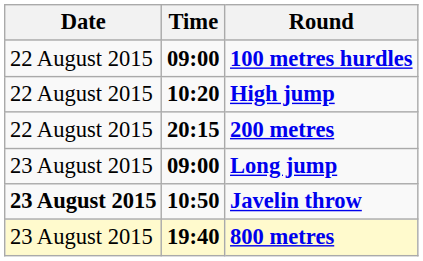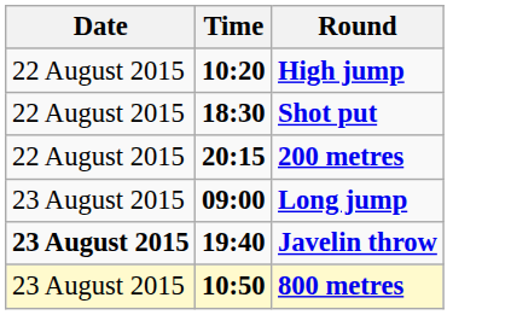 <table class="wikitable">
 <tr>
 <th>Date</th>
 <th>Time</th>
 <th>Round</th>
 </tr>
 <tr>
 <td>22 August 2015</td>
-<td><strong>09:00</strong></td>
-<td><strong><a href='#'>100 metres hurdles</a></strong></td>
+<td><strong>10:20</strong></td>
+<td><strong><a href='#'>High jump</a></strong></td>
 </tr>
 <tr>
 <td>22 August 2015</td>
-<td><strong>10:20</strong></td>
-<td><strong><a href='#'>High jump</a></strong></td>
+<td><strong>18:30</strong></td>
+<td><strong><a href='#'>Shot put</a></strong></td>
 </tr>
 <tr>
 <td>22 August 2015</td>
 <td><strong>20:15</strong></td>
 <td><strong><a href='#'>200 metres</a></strong></td>
 </tr>
 <tr>
 <td>23 August 2015</td>
 <td><strong>09:00</strong></td>
 <td><strong><a href='#'>Long jump</a></strong></td>
 </tr>
 <tr>
 <td><strong>23 August 2015</strong></td>
-<td><strong>10:50</strong></td>
+<td><strong>19:40</strong></td>
 <td><strong><a href='#'>Javelin throw</a></strong></td>
 </tr>
 <tr style=background:lemonchiffon>
 <td>23 August 2015</td>
-<td><strong>19:40</strong></td>
+<td><strong>10:50</strong></td>
 <td><strong><a href='#'>800 metres</a></strong></td>
 </tr>
 </table>
